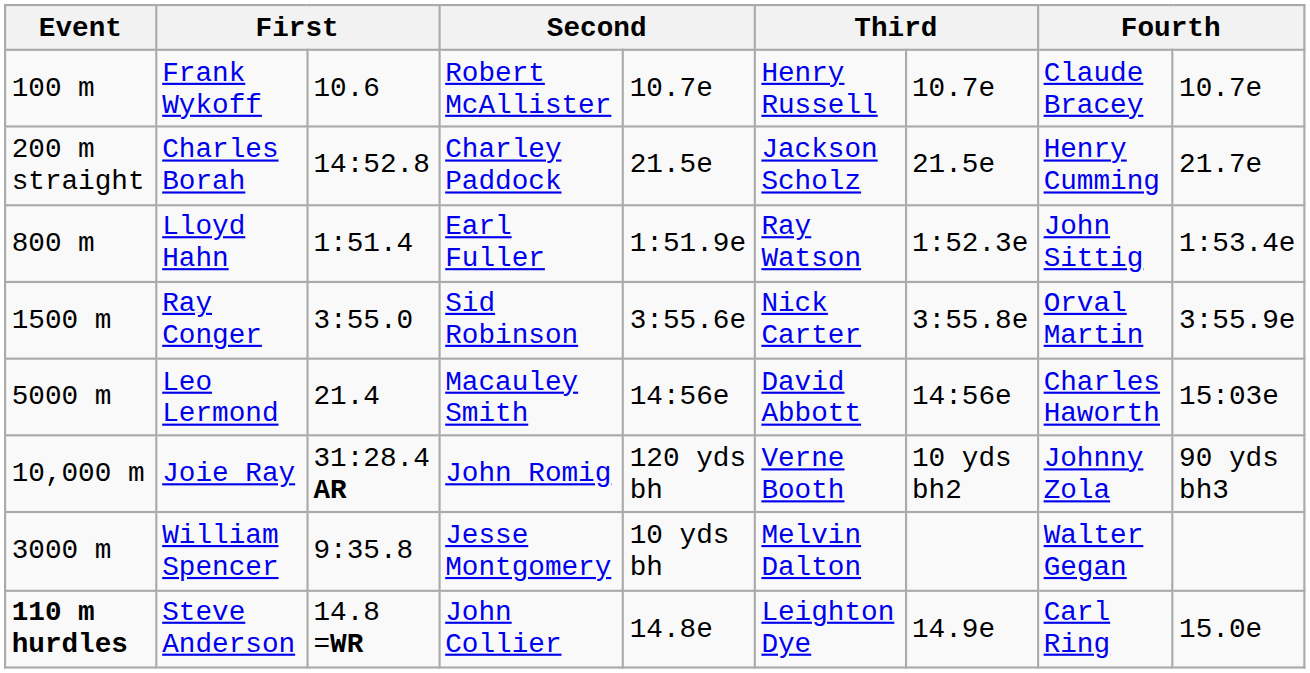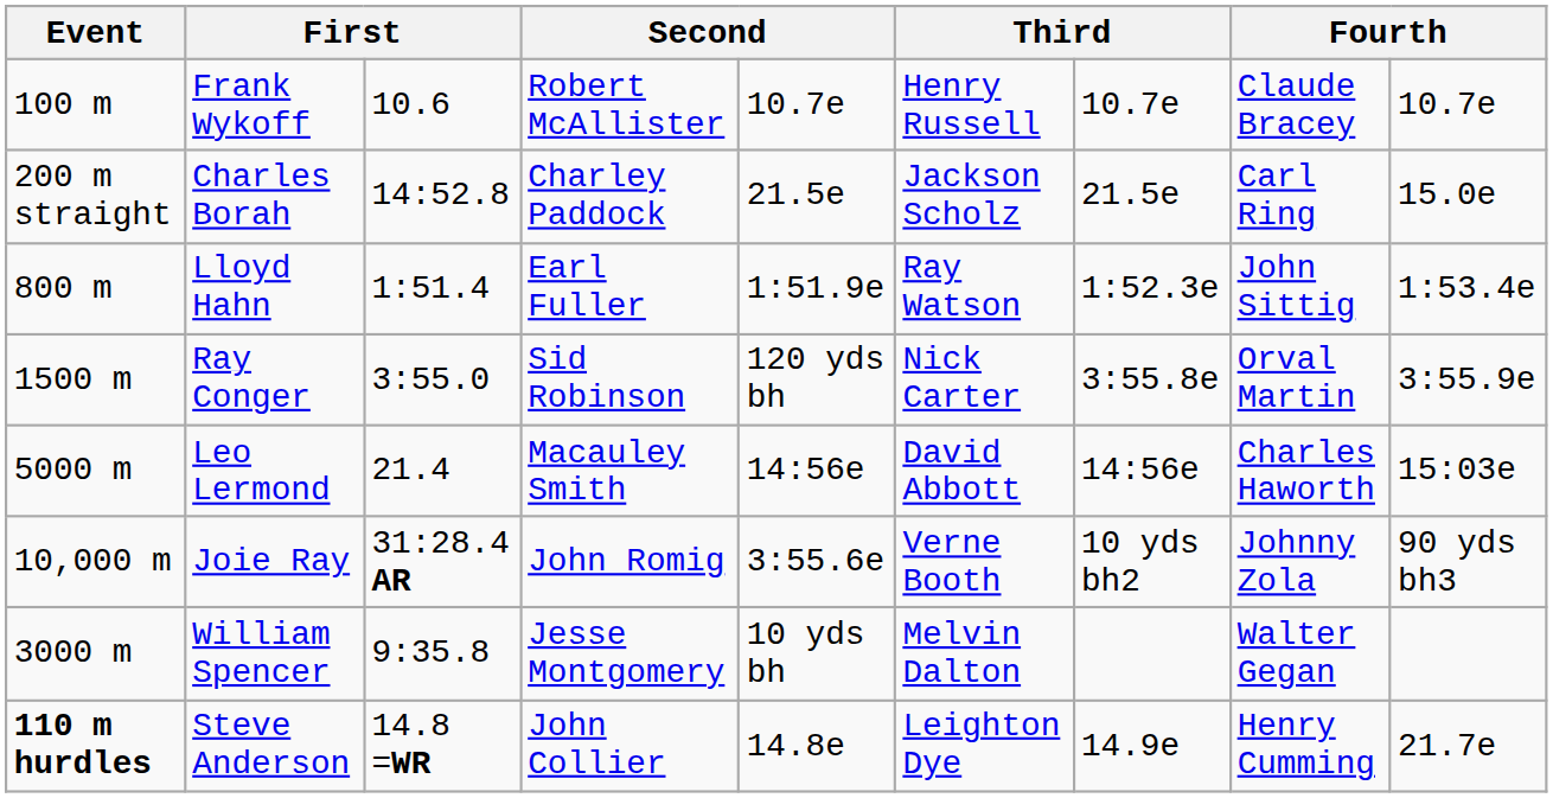 <table class="wikitable plainrowheaders" border="1">
 <tr style="text-align: center">
 <th style="background: #f2f2f2">Event</th>
 <th colspan="2" style="background: #f2f2f2">First</th>
 <th colspan="2" style="background: #f2f2f2">Second</th>
 <th colspan="2" style="background: #f2f2f2">Third</th>
 <th colspan="2" style="background: #f2f2f2">Fourth</th>
 </tr>
 <tr>
 <td>100 m</td>
 <td><a href='#'>Frank Wykoff</a></td>
 <td>10.6</td>
 <td><a href='#'>Robert McAllister</a></td>
 <td>10.7e</td>
 <td><a href='#'>Henry Russell</a></td>
 <td>10.7e</td>
 <td><a href='#'>Claude Bracey</a></td>
 <td>10.7e</td>
 </tr>
 <tr>
 <td>200 m straight</td>
 <td><a href='#'>Charles Borah</a></td>
 <td>14:52.8</td>
 <td><a href='#'>Charley Paddock</a></td>
 <td>21.5e</td>
 <td><a href='#'>Jackson Scholz</a></td>
 <td>21.5e</td>
-<td><a href='#'>Henry Cumming</a></td>
-<td>21.7e</td>
+<td><a href='#'>Carl Ring</a></td>
+<td>15.0e</td>
 </tr>
 <tr>
 <td>800 m</td>
 <td><a href='#'>Lloyd Hahn</a></td>
 <td>1:51.4 <strong></strong></td>
 <td><a href='#'>Earl Fuller</a></td>
 <td>1:51.9e</td>
 <td><a href='#'>Ray Watson</a></td>
 <td>1:52.3e</td>
 <td><a href='#'>John Sittig</a></td>
 <td>1:53.4e</td>
 </tr>
 <tr>
 <td>1500 m</td>
 <td><a href='#'>Ray Conger</a></td>
 <td>3:55.0 <strong></strong></td>
 <td><a href='#'>Sid Robinson</a></td>
-<td>3:55.6e</td>
+<td>120 yds bh</td>
 <td><a href='#'>Nick Carter</a></td>
 <td>3:55.8e</td>
 <td><a href='#'>Orval Martin</a></td>
 <td>3:55.9e</td>
 </tr>
 <tr>
 <td>5000 m</td>
 <td><a href='#'>Leo Lermond</a></td>
 <td>21.4</td>
 <td><a href='#'>Macauley Smith</a></td>
 <td>14:56e</td>
 <td><a href='#'>David Abbott</a></td>
 <td>14:56e</td>
 <td><a href='#'>Charles Haworth</a></td>
 <td>15:03e</td>
 </tr>
 <tr>
 <td>10,000 m</td>
 <td><a href='#'>Joie Ray</a></td>
 <td>31:28.4 <strong>AR</strong></td>
 <td><a href='#'>John Romig</a></td>
-<td>120 yds bh</td>
+<td>3:55.6e</td>
 <td><a href='#'>Verne Booth</a></td>
 <td>10 yds bh2</td>
 <td><a href='#'>Johnny Zola</a></td>
 <td>90 yds bh3</td>
 </tr>
 <tr>
 <td>3000 m </td>
 <td><a href='#'>William Spencer</a></td>
 <td>9:35.8</td>
 <td><a href='#'>Jesse Montgomery</a></td>
 <td>10 yds bh</td>
 <td><a href='#'>Melvin Dalton</a></td>
 <td></td>
 <td><a href='#'>Walter Gegan</a></td>
 <td></td>
 </tr>
 <tr>
 <td><strong>110 m hurdles</strong></td>
 <td><a href='#'>Steve Anderson</a></td>
 <td>14.8 =<strong>WR</strong></td>
 <td><a href='#'>John Collier</a></td>
 <td>14.8e</td>
 <td><a href='#'>Leighton Dye</a></td>
 <td>14.9e</td>
-<td><a href='#'>Carl Ring</a></td>
-<td>15.0e</td>
+<td><a href='#'>Henry Cumming</a></td>
+<td>21.7e</td>
 </tr>
 </table>
